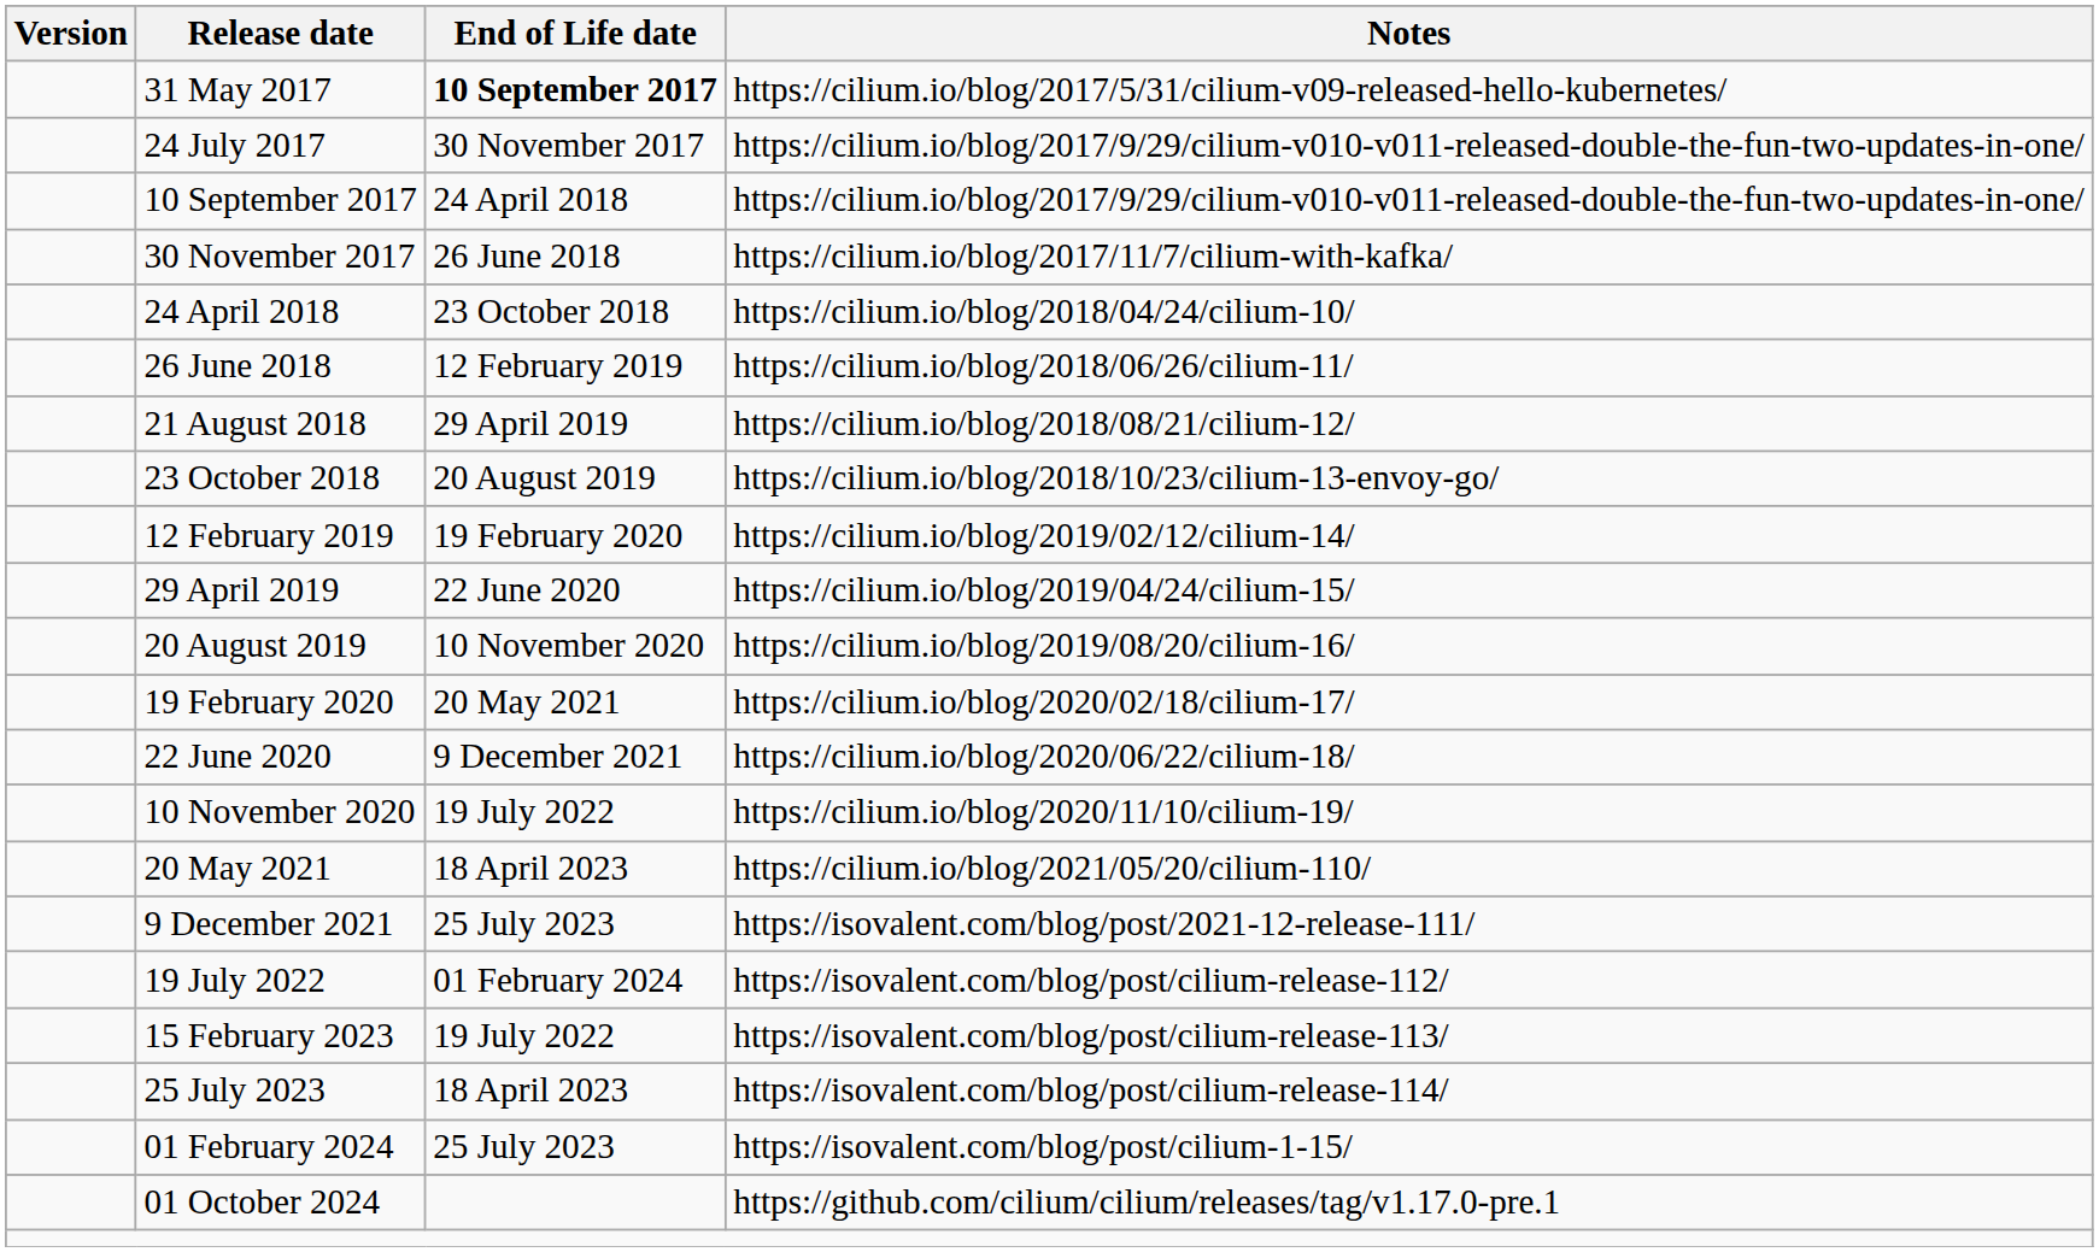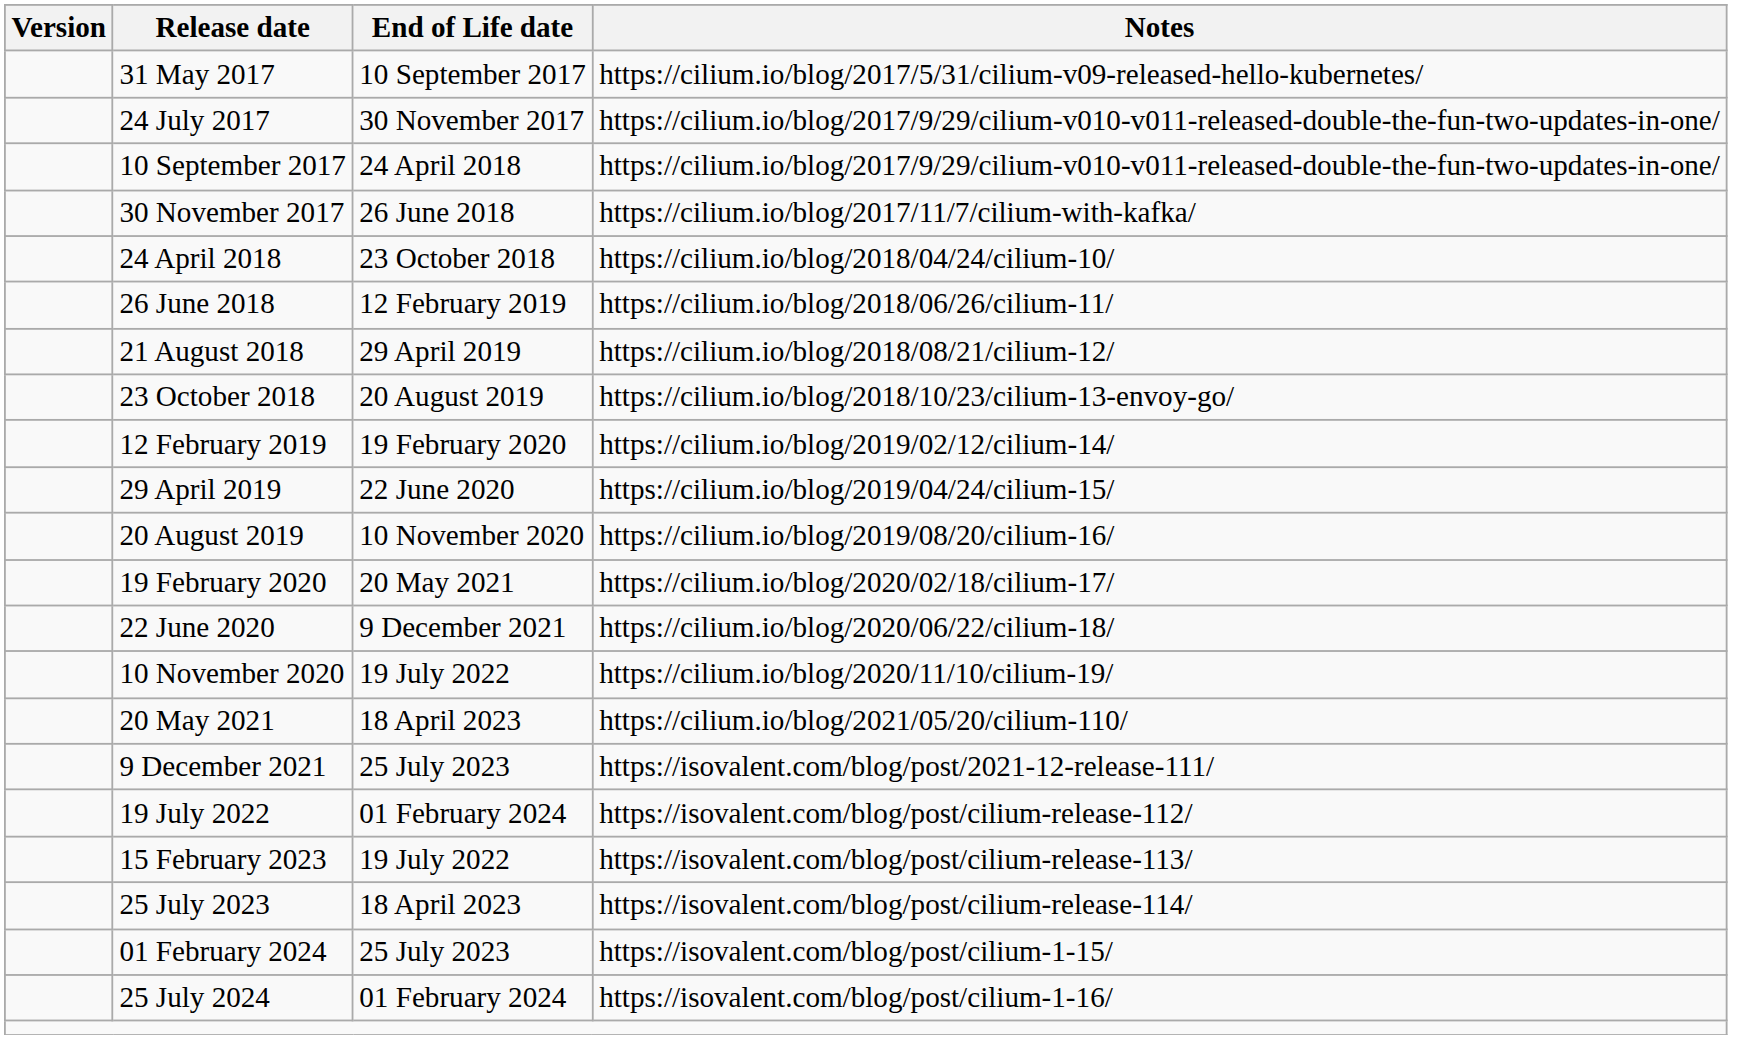 <table class="wikitable">
 <tr>
 <th>Version</th>
 <th>Release date</th>
 <th>End of Life date</th>
 <th>Notes</th>
 </tr>
 <tr>
 <td></td>
 <td>31 May 2017</td>
-<td><strong>10 September 2017</strong></td>
+<td>10 September 2017</td>
 <td>https://cilium.io/blog/2017/5/31/cilium-v09-released-hello-kubernetes/</td>
 </tr>
 <tr>
 <td></td>
 <td>24 July 2017</td>
 <td>30 November 2017</td>
 <td>https://cilium.io/blog/2017/9/29/cilium-v010-v011-released-double-the-fun-two-updates-in-one/</td>
 </tr>
 <tr>
 <td></td>
 <td>10 September 2017</td>
 <td>24 April 2018</td>
 <td>https://cilium.io/blog/2017/9/29/cilium-v010-v011-released-double-the-fun-two-updates-in-one/</td>
 </tr>
 <tr>
 <td></td>
 <td>30 November 2017</td>
 <td>26 June 2018</td>
 <td>https://cilium.io/blog/2017/11/7/cilium-with-kafka/</td>
 </tr>
 <tr>
 <td></td>
 <td>24 April 2018</td>
 <td>23 October 2018</td>
 <td>https://cilium.io/blog/2018/04/24/cilium-10/</td>
 </tr>
 <tr>
 <td></td>
 <td>26 June 2018</td>
 <td>12 February 2019</td>
 <td>https://cilium.io/blog/2018/06/26/cilium-11/</td>
 </tr>
 <tr>
 <td></td>
 <td>21 August 2018</td>
 <td>29 April 2019</td>
 <td>https://cilium.io/blog/2018/08/21/cilium-12/</td>
 </tr>
 <tr>
 <td></td>
 <td>23 October 2018</td>
 <td>20 August 2019</td>
 <td>https://cilium.io/blog/2018/10/23/cilium-13-envoy-go/</td>
 </tr>
 <tr>
 <td></td>
 <td>12 February 2019</td>
 <td>19 February 2020</td>
 <td>https://cilium.io/blog/2019/02/12/cilium-14/</td>
 </tr>
 <tr>
 <td></td>
 <td>29 April 2019</td>
 <td>22 June 2020</td>
 <td>https://cilium.io/blog/2019/04/24/cilium-15/</td>
 </tr>
 <tr>
 <td></td>
 <td>20 August 2019</td>
 <td>10 November 2020</td>
 <td>https://cilium.io/blog/2019/08/20/cilium-16/</td>
 </tr>
 <tr>
 <td></td>
 <td>19 February 2020</td>
 <td>20 May 2021</td>
 <td>https://cilium.io/blog/2020/02/18/cilium-17/</td>
 </tr>
 <tr>
 <td></td>
 <td>22 June 2020</td>
 <td>9 December 2021</td>
 <td>https://cilium.io/blog/2020/06/22/cilium-18/</td>
 </tr>
 <tr>
 <td></td>
 <td>10 November 2020</td>
 <td>19 July 2022</td>
 <td>https://cilium.io/blog/2020/11/10/cilium-19/</td>
 </tr>
 <tr>
 <td></td>
 <td>20 May 2021</td>
 <td>18 April 2023</td>
 <td>https://cilium.io/blog/2021/05/20/cilium-110/</td>
 </tr>
 <tr>
 <td></td>
 <td>9 December 2021</td>
 <td>25 July 2023</td>
 <td>https://isovalent.com/blog/post/2021-12-release-111/</td>
 </tr>
 <tr>
 <td></td>
 <td>19 July 2022</td>
 <td>01 February 2024</td>
 <td>https://isovalent.com/blog/post/cilium-release-112/</td>
 </tr>
 <tr>
 <td></td>
 <td>15 February 2023</td>
 <td>19 July 2022</td>
 <td>https://isovalent.com/blog/post/cilium-release-113/</td>
 </tr>
 <tr>
 <td></td>
 <td>25 July 2023</td>
 <td>18 April 2023</td>
 <td>https://isovalent.com/blog/post/cilium-release-114/</td>
 </tr>
 <tr>
 <td></td>
 <td>01 February 2024</td>
 <td>25 July 2023</td>
 <td>https://isovalent.com/blog/post/cilium-1-15/</td>
 </tr>
 <tr>
 <td></td>
-<td>01 October 2024</td>
-<td></td>
-<td>https://github.com/cilium/cilium/releases/tag/v1.17.0-pre.1</td>
+<td>25 July 2024</td>
+<td>01 February 2024</td>
+<td>https://isovalent.com/blog/post/cilium-1-16/</td>
 </tr>
 <tr class="sortbottom">
 <td colspan="4"></td>
 </tr>
 </table>
